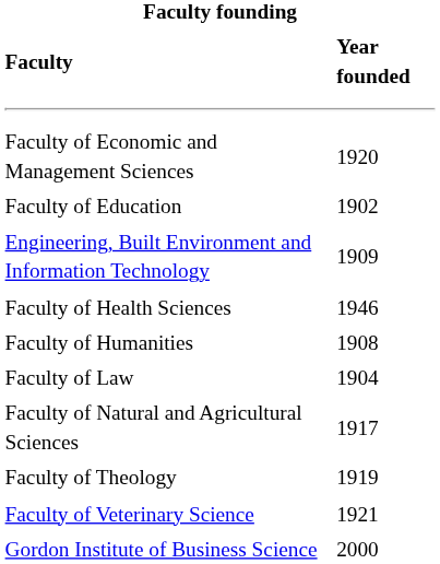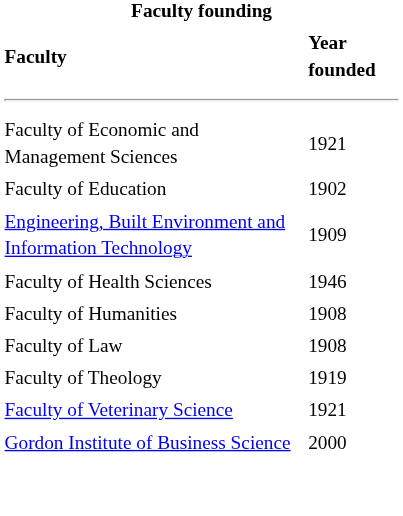 <table class="toccolours" style="float:right; margin-left:1em; font-size:90%; line-height:1.4em; width:300px;">
 <tr>
 <th colspan="2" style="text-align: center;">Faculty founding</th>
 </tr>
 <tr>
 <td><strong>Faculty</strong></td>
 <td><strong>Year founded</strong></td>
 </tr>
 <tr>
 <td colspan="2"><hr></td>
 </tr>
 <tr>
 <td>Faculty of Economic and Management Sciences</td>
-<td>1920</td>
+<td>1921</td>
 </tr>
 <tr>
 <td>Faculty of Education</td>
 <td>1902</td>
 </tr>
 <tr>
 <td><a href='#'>Engineering, Built Environment and Information Technology</a></td>
 <td>1909</td>
 </tr>
 <tr>
 <td>Faculty of Health Sciences</td>
 <td>1946</td>
 </tr>
 <tr>
 <td>Faculty of Humanities</td>
 <td>1908</td>
 </tr>
 <tr>
 <td>Faculty of Law</td>
-<td>1904</td>
-</tr>
-<tr>
-<td>Faculty of Natural and Agricultural Sciences</td>
-<td>1917</td>
+<td>1908</td>
 </tr>
 <tr>
 <td>Faculty of Theology</td>
 <td>1919</td>
 </tr>
 <tr>
 <td><a href='#'>Faculty of Veterinary Science</a></td>
 <td>1921</td>
 </tr>
 <tr>
 <td><a href='#'>Gordon Institute of Business Science</a></td>
 <td>2000</td>
 </tr>
 </table>
